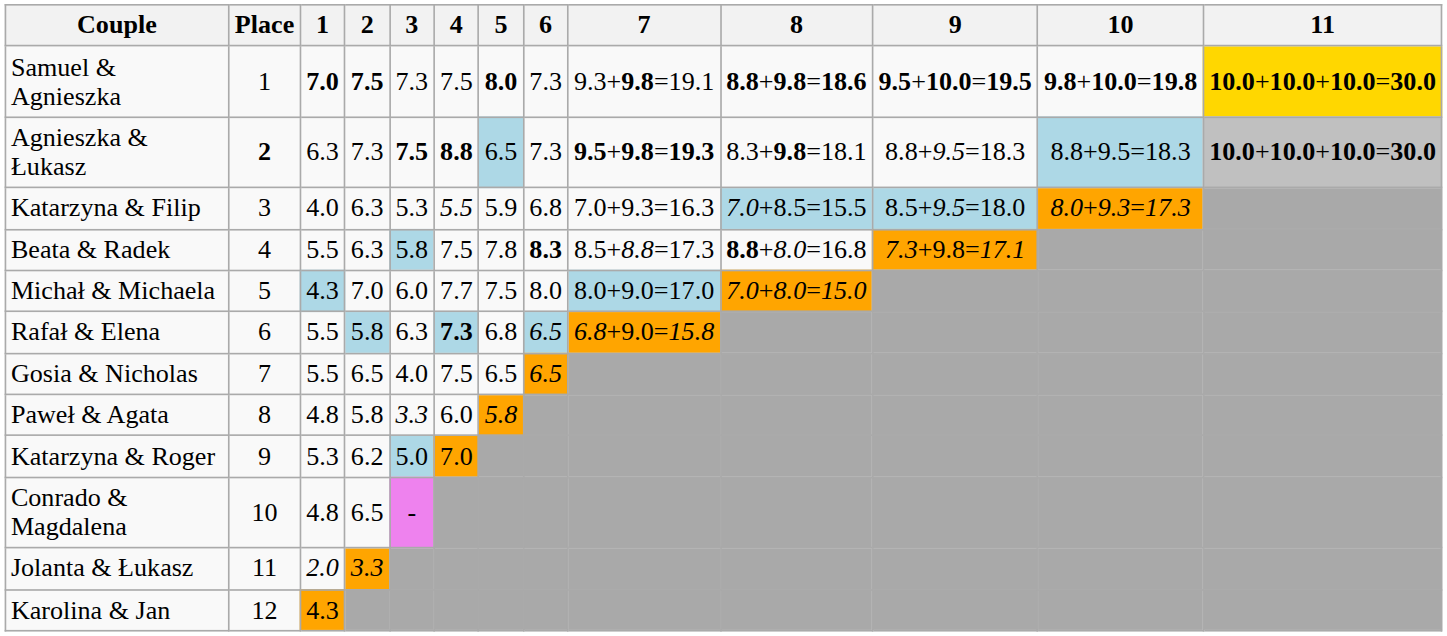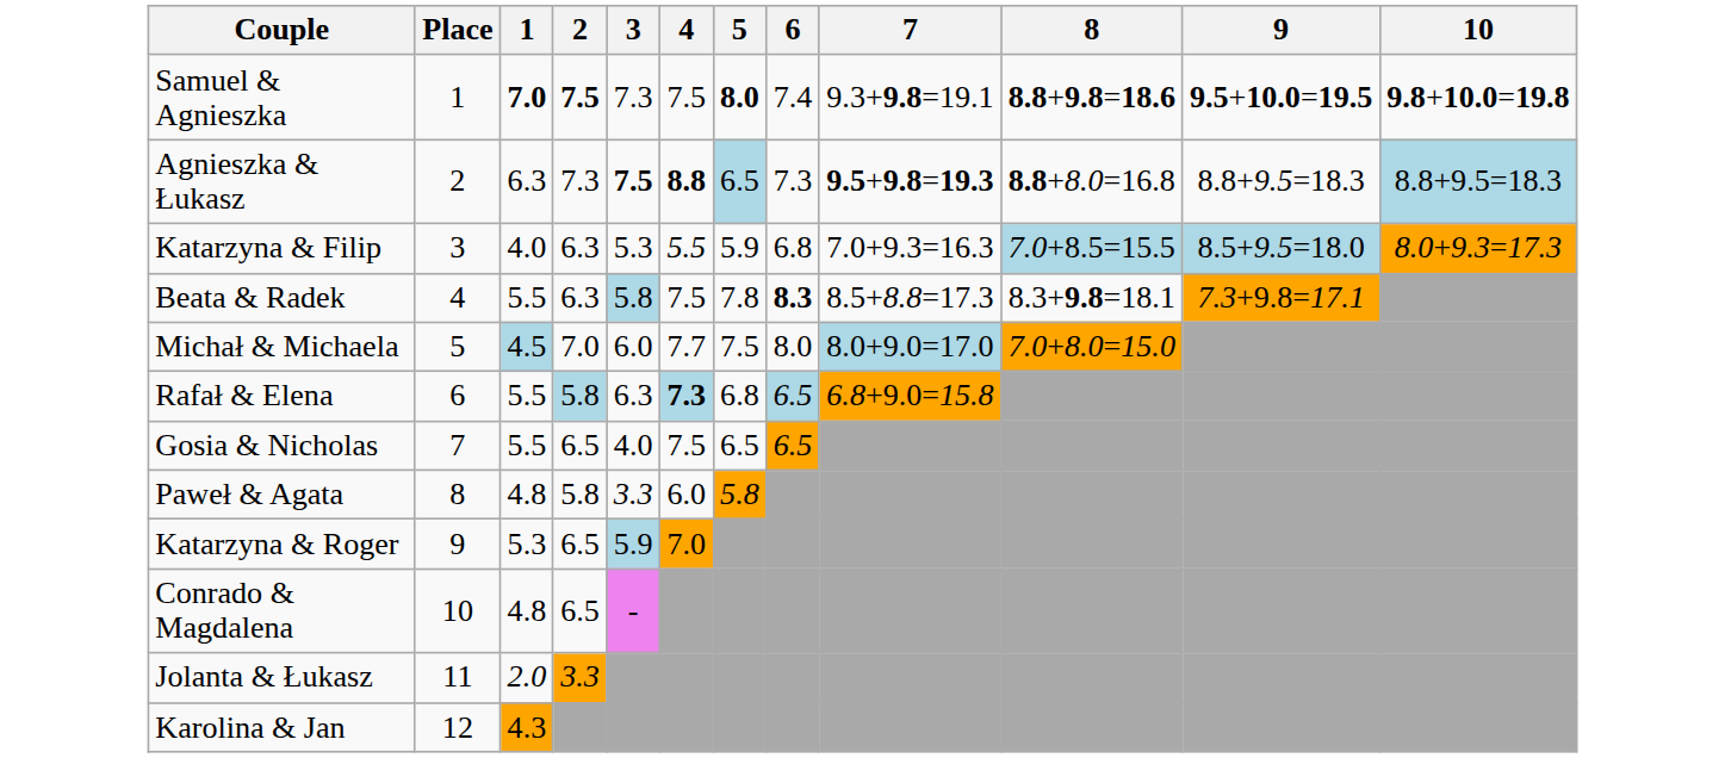 <table class="wikitable sortable" style="margin:auto;text-align:center;">
 <tr>
 <th style="width:130px;">Couple</th>
 <th>Place</th>
 <th Gwiazdy tańczą na lodzie (season 3)#Week 1>1</th>
 <th Gwiazdy tańczą na lodzie (season 3)#Week 2>2</th>
 <th Gwiazdy tańczą na lodzie (season 3)#Week 3>3</th>
 <th Gwiazdy tańczą na lodzie (season 3)#Week 4>4</th>
 <th Gwiazdy tańczą na lodzie (season 3)#Week 5>5</th>
 <th Gwiazdy tańczą na lodzie (season 3)#Week 6>6</th>
 <th Gwiazdy tańczą na lodzie (season 3)#Week 7>7</th>
 <th Gwiazdy tańczą na lodzie (season 3)#Week 8>8</th>
 <th Gwiazdy tańczą na lodzie (season 3)#Week 9>9</th>
 <th Gwiazdy tańczą na lodzie (season 3)#Week 10>10</th>
-<th Gwiazdy tańczą na lodzie (season 3)#Week 11>11</th>
 </tr>
 <tr>
 <td style="text-align:left;">Samuel & Agnieszka</td>
 <td>1</td>
 <td><span><strong>7.0</strong></span></td>
 <td><span><strong>7.5</strong></span></td>
 <td>7.3</td>
 <td>7.5</td>
 <td><span><strong>8.0</strong></span></td>
-<td>7.3</td>
+<td>7.4</td>
 <td>9.3+<span><strong>9.8</strong></span>=19.1</td>
 <td><span><strong>8.8</strong></span>+<span><strong>9.8</strong></span>=<span><strong>18.6</strong></span></td>
 <td><span><strong>9.5</strong></span>+<span><strong>10.0</strong></span>=<span><strong>19.5</strong></span></td>
 <td><span><strong>9.8</strong></span>+<span><strong>10.0</strong></span>=<span><strong>19.8</strong></span></td>
-<td style="background:gold;"><span><strong>10.0</strong></span>+<span><strong>10.0</strong></span>+<span><strong>10.0</strong></span>=<span><strong>30.0</strong></span></td>
 </tr>
 <tr>
 <td style="text-align:left;">Agnieszka & Łukasz</td>
-<td><strong>2</strong></td>
+<td>2</td>
 <td>6.3</td>
 <td>7.3</td>
 <td><span><strong>7.5</strong></span></td>
 <td><span><strong>8.8</strong></span></td>
 <td style="background:lightblue;">6.5</td>
 <td>7.3</td>
 <td><span><strong>9.5</strong></span>+<span><strong>9.8</strong></span>=<span><strong>19.3</strong></span></td>
-<td>8.3+<span><strong>9.8</strong></span>=18.1</td>
+<td><span><strong>8.8</strong></span>+<span><em>8.0</em></span>=16.8</td>
 <td>8.8+<span><em>9.5</em></span>=18.3</td>
 <td style="background:lightblue;">8.8+9.5=18.3</td>
-<td style="background:silver;"><span><strong>10.0</strong></span>+<span><strong>10.0</strong></span>+<span><strong>10.0</strong></span>=<span><strong>30.0</strong></span></td>
 </tr>
 <tr>
 <td style="text-align:left;">Katarzyna & Filip</td>
 <td>3</td>
 <td>4.0</td>
 <td>6.3</td>
 <td>5.3</td>
 <td><span><em>5.5</em></span></td>
 <td>5.9</td>
 <td>6.8</td>
 <td>7.0+9.3=16.3</td>
 <td style="background:lightblue;"><span><em>7.0</em></span>+8.5=15.5</td>
 <td style="background:lightblue;">8.5+<span><em>9.5</em></span>=18.0</td>
 <td style="background:orange;"><span><em>8.0</em></span>+<span><em>9.3</em></span>=<span><em>17.3</em></span></td>
-<td style="background:darkgrey;"></td>
 </tr>
 <tr>
 <td style="text-align:left;">Beata & Radek</td>
 <td>4</td>
 <td>5.5</td>
 <td>6.3</td>
 <td style="background:lightblue;">5.8</td>
 <td>7.5</td>
 <td>7.8</td>
 <td><span><strong>8.3</strong></span></td>
 <td>8.5+<span><em>8.8</em></span>=17.3</td>
-<td><span><strong>8.8</strong></span>+<span><em>8.0</em></span>=16.8</td>
+<td>8.3+<span><strong>9.8</strong></span>=18.1</td>
 <td style="background:orange;"><span><em>7.3</em></span>+9.8=<span><em>17.1</em></span></td>
-<td style="background:darkgrey;"></td>
 <td style="background:darkgrey;"></td>
 </tr>
 <tr>
 <td style="text-align:left;">Michał & Michaela</td>
 <td>5</td>
-<td style="background:lightblue;">4.3</td>
+<td style="background:lightblue;">4.5</td>
 <td>7.0</td>
 <td>6.0</td>
 <td>7.7</td>
 <td>7.5</td>
 <td>8.0</td>
 <td style="background:lightblue;">8.0+9.0=17.0</td>
 <td style="background:orange;"><span><em>7.0</em></span>+<span><em>8.0</em></span>=<span><em>15.0</em></span></td>
-<td style="background:darkgrey;"></td>
 <td style="background:darkgrey;"></td>
 <td style="background:darkgrey;"></td>
 </tr>
 <tr>
 <td style="text-align:left;">Rafał & Elena</td>
 <td>6</td>
 <td>5.5</td>
 <td style="background:lightblue;">5.8</td>
 <td>6.3</td>
 <td style="background:lightblue;"><strong>7.3</strong></td>
 <td>6.8</td>
 <td style="background:lightblue;"><span><em>6.5</em></span></td>
 <td style="background:orange;"><span><em>6.8</em></span>+9.0=<span><em>15.8</em></span></td>
 <td style="background:darkgrey;"></td>
 <td style="background:darkgrey;"></td>
 <td style="background:darkgrey;"></td>
-<td style="background:darkgrey;"></td>
 </tr>
 <tr>
 <td style="text-align:left;">Gosia & Nicholas</td>
 <td>7</td>
 <td>5.5</td>
 <td>6.5</td>
 <td>4.0</td>
 <td>7.5</td>
 <td>6.5</td>
 <td style="background:orange;"><span><em>6.5</em></span></td>
-<td style="background:darkgrey;"></td>
 <td style="background:darkgrey;"></td>
 <td style="background:darkgrey;"></td>
 <td style="background:darkgrey;"></td>
 <td style="background:darkgrey;"></td>
 </tr>
 <tr>
 <td style="text-align:left;">Paweł & Agata</td>
 <td>8</td>
 <td>4.8</td>
 <td>5.8</td>
 <td><span><em>3.3</em></span></td>
 <td>6.0</td>
 <td style="background:orange;"><span><em>5.8</em></span></td>
 <td style="background:darkgrey;"></td>
 <td style="background:darkgrey;"></td>
 <td style="background:darkgrey;"></td>
 <td style="background:darkgrey;"></td>
 <td style="background:darkgrey;"></td>
-<td style="background:darkgrey;"></td>
 </tr>
 <tr>
 <td style="text-align:left;">Katarzyna & Roger</td>
 <td>9</td>
 <td>5.3</td>
-<td>6.2</td>
-<td style="background:lightblue;">5.0</td>
+<td>6.5</td>
+<td style="background:lightblue;">5.9</td>
 <td style="background:orange;">7.0</td>
-<td style="background:darkgrey;"></td>
 <td style="background:darkgrey;"></td>
 <td style="background:darkgrey;"></td>
 <td style="background:darkgrey;"></td>
 <td style="background:darkgrey;"></td>
 <td style="background:darkgrey;"></td>
 <td style="background:darkgrey;"></td>
 </tr>
 <tr>
 <td style="text-align:left;">Conrado & Magdalena</td>
 <td>10</td>
 <td>4.8</td>
 <td>6.5</td>
 <td style="background:violet;">-</td>
 <td style="background:darkgrey;"></td>
 <td style="background:darkgrey;"></td>
 <td style="background:darkgrey;"></td>
 <td style="background:darkgrey;"></td>
 <td style="background:darkgrey;"></td>
 <td style="background:darkgrey;"></td>
 <td style="background:darkgrey;"></td>
-<td style="background:darkgrey;"></td>
 </tr>
 <tr>
 <td style="text-align:left;">Jolanta & Łukasz</td>
 <td>11</td>
 <td><span><em>2.0</em></span></td>
 <td style="background:orange;"><span><em>3.3</em></span></td>
-<td style="background:darkgrey;"></td>
 <td style="background:darkgrey;"></td>
 <td style="background:darkgrey;"></td>
 <td style="background:darkgrey;"></td>
 <td style="background:darkgrey;"></td>
 <td style="background:darkgrey;"></td>
 <td style="background:darkgrey;"></td>
 <td style="background:darkgrey;"></td>
 <td style="background:darkgrey;"></td>
 </tr>
 <tr>
 <td style="text-align:left;">Karolina & Jan</td>
 <td>12</td>
 <td style="background:orange;">4.3</td>
 <td style="background:darkgrey;"></td>
 <td style="background:darkgrey;"></td>
 <td style="background:darkgrey;"></td>
 <td style="background:darkgrey;"></td>
 <td style="background:darkgrey;"></td>
 <td style="background:darkgrey;"></td>
 <td style="background:darkgrey;"></td>
 <td style="background:darkgrey;"></td>
 <td style="background:darkgrey;"></td>
-<td style="background:darkgrey;"></td>
 </tr>
 </table>
